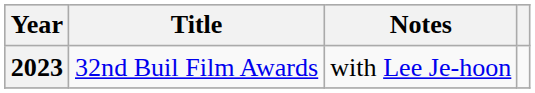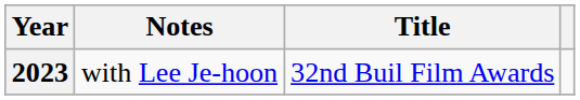 <table class="wikitable plainrowheaders">
 <tr>
 <th scope="col">Year</th>
+<th scope="col">Notes</th>
 <th scope="col">Title</th>
-<th scope="col">Notes</th>
 <th scope="col" class="unsortable"></th>
 </tr>
 <tr>
 <th scope="row">2023</th>
+<td>with <a href='#'>Lee Je-hoon</a></td>
 <td><a href='#'>32nd Buil Film Awards</a></td>
-<td>with <a href='#'>Lee Je-hoon</a></td>
 <td style="text-align:center"></td>
 </tr>
 </table>
